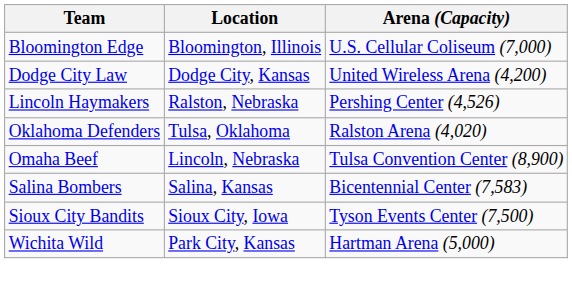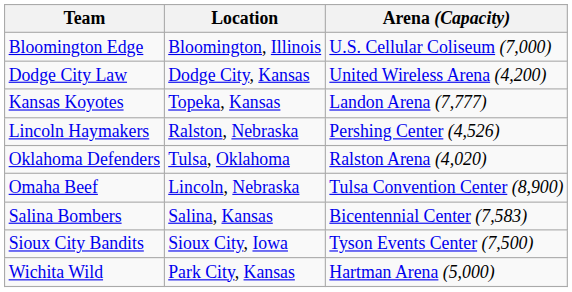 <table class=wikitable>
 <tr>
 <th>Team</th>
 <th>Location</th>
 <th>Arena <em>(Capacity)</em></th>
 </tr>
 <tr>
 <td><a href='#'>Bloomington Edge</a></td>
 <td><a href='#'>Bloomington</a>, <a href='#'>Illinois</a></td>
 <td><a href='#'>U.S. Cellular Coliseum</a> <em>(7,000)</em></td>
 </tr>
 <tr>
 <td><a href='#'>Dodge City Law</a></td>
 <td><a href='#'>Dodge City</a>, <a href='#'>Kansas</a></td>
 <td><a href='#'>United Wireless Arena</a> <em>(4,200)</em></td>
+</tr>
+<tr>
+<td><a href='#'>Kansas Koyotes</a></td>
+<td><a href='#'>Topeka</a>, <a href='#'>Kansas</a></td>
+<td><a href='#'>Landon Arena</a> <em>(7,777)</em></td>
 </tr>
 <tr>
 <td><a href='#'>Lincoln Haymakers</a></td>
 <td><a href='#'>Ralston</a>, <a href='#'>Nebraska</a></td>
 <td><a href='#'>Pershing Center</a> <em>(4,526)</em></td>
 </tr>
 <tr>
 <td><a href='#'>Oklahoma Defenders</a></td>
 <td><a href='#'>Tulsa</a>, <a href='#'>Oklahoma</a></td>
 <td><a href='#'>Ralston Arena</a> <em>(4,020)</em></td>
 </tr>
 <tr>
 <td><a href='#'>Omaha Beef</a></td>
 <td><a href='#'>Lincoln</a>, <a href='#'>Nebraska</a></td>
 <td><a href='#'>Tulsa Convention Center</a> <em>(8,900)</em></td>
 </tr>
 <tr>
 <td><a href='#'>Salina Bombers</a></td>
 <td><a href='#'>Salina</a>, <a href='#'>Kansas</a></td>
 <td><a href='#'>Bicentennial Center</a> <em>(7,583)</em></td>
 </tr>
 <tr>
 <td><a href='#'>Sioux City Bandits</a></td>
 <td><a href='#'>Sioux City</a>, <a href='#'>Iowa</a></td>
 <td><a href='#'>Tyson Events Center</a> <em>(7,500)</em></td>
 </tr>
 <tr>
 <td><a href='#'>Wichita Wild</a></td>
 <td><a href='#'>Park City</a>, <a href='#'>Kansas</a></td>
 <td><a href='#'>Hartman Arena</a> <em>(5,000)</em></td>
 </tr>
 </table>
